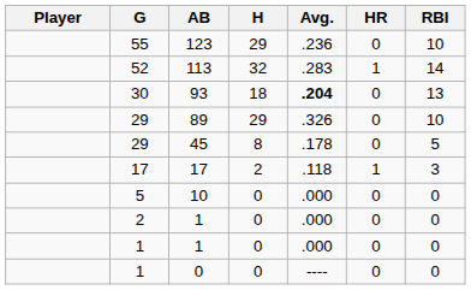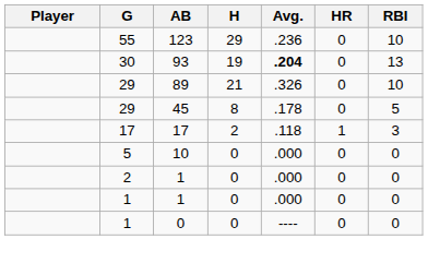 <table class="wikitable sortable">
 <tr>
 <th bgcolor="#DDDDFF" width="16%">Player</th>
 <th bgcolor="#DDDDFF" width="9%">G</th>
 <th bgcolor="#DDDDFF" width="9%">AB</th>
 <th bgcolor="#DDDDFF" width="9%">H</th>
 <th bgcolor="#DDDDFF" width="9%">Avg.</th>
 <th bgcolor="#DDDDFF" width="9%">HR</th>
 <th bgcolor="#DDDDFF" width="9%">RBI</th>
 </tr>
 <tr align="center">
 <td></td>
 <td>55</td>
 <td>123</td>
 <td>29</td>
 <td>.236</td>
 <td>0</td>
 <td>10</td>
 </tr>
 <tr align="center">
 <td></td>
-<td>52</td>
-<td>113</td>
-<td>32</td>
-<td>.283</td>
-<td>1</td>
-<td>14</td>
-</tr>
-<tr align="center">
-<td></td>
 <td>30</td>
 <td>93</td>
-<td>18</td>
+<td>19</td>
 <td><strong>.204</strong></td>
 <td>0</td>
 <td>13</td>
 </tr>
 <tr align="center">
 <td></td>
 <td>29</td>
 <td>89</td>
-<td>29</td>
+<td>21</td>
 <td>.326</td>
 <td>0</td>
 <td>10</td>
 </tr>
 <tr align=center>
 <td></td>
 <td>29</td>
 <td>45</td>
 <td>8</td>
 <td>.178</td>
 <td>0</td>
 <td>5</td>
 </tr>
 <tr align="center">
 <td></td>
 <td>17</td>
 <td>17</td>
 <td>2</td>
 <td>.118</td>
 <td>1</td>
 <td>3</td>
 </tr>
 <tr align="center">
 <td></td>
 <td>5</td>
 <td>10</td>
 <td>0</td>
 <td>.000</td>
 <td>0</td>
 <td>0</td>
 </tr>
 <tr align="center">
 <td></td>
 <td>2</td>
 <td>1</td>
 <td>0</td>
 <td>.000</td>
 <td>0</td>
 <td>0</td>
 </tr>
 <tr align="center">
 <td></td>
 <td>1</td>
 <td>1</td>
 <td>0</td>
 <td>.000</td>
 <td>0</td>
 <td>0</td>
 </tr>
 <tr align="center">
 <td></td>
 <td>1</td>
 <td>0</td>
 <td>0</td>
 <td>----</td>
 <td>0</td>
 <td>0</td>
 </tr>
 </table>
